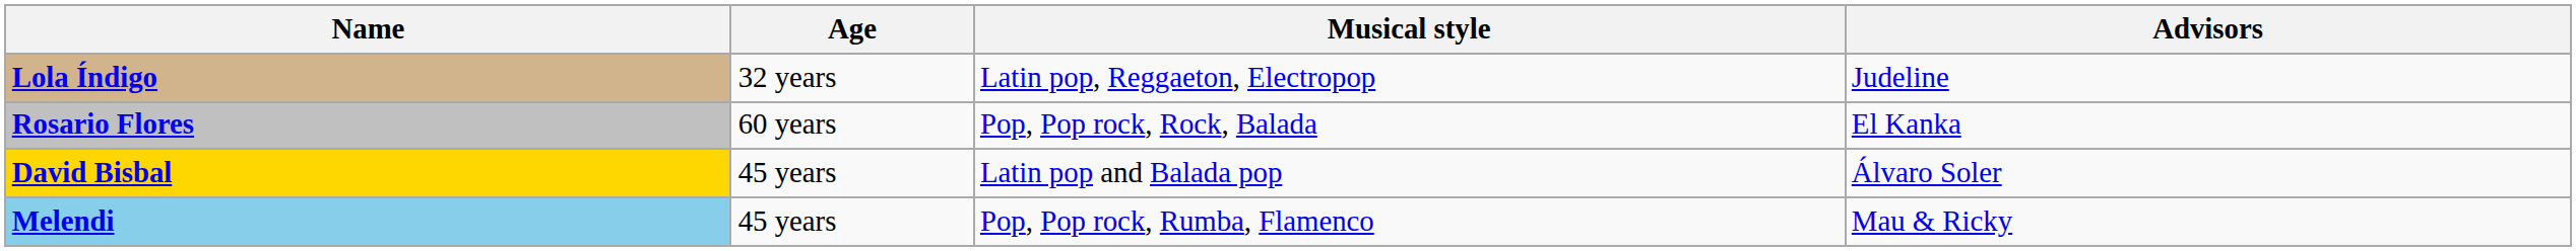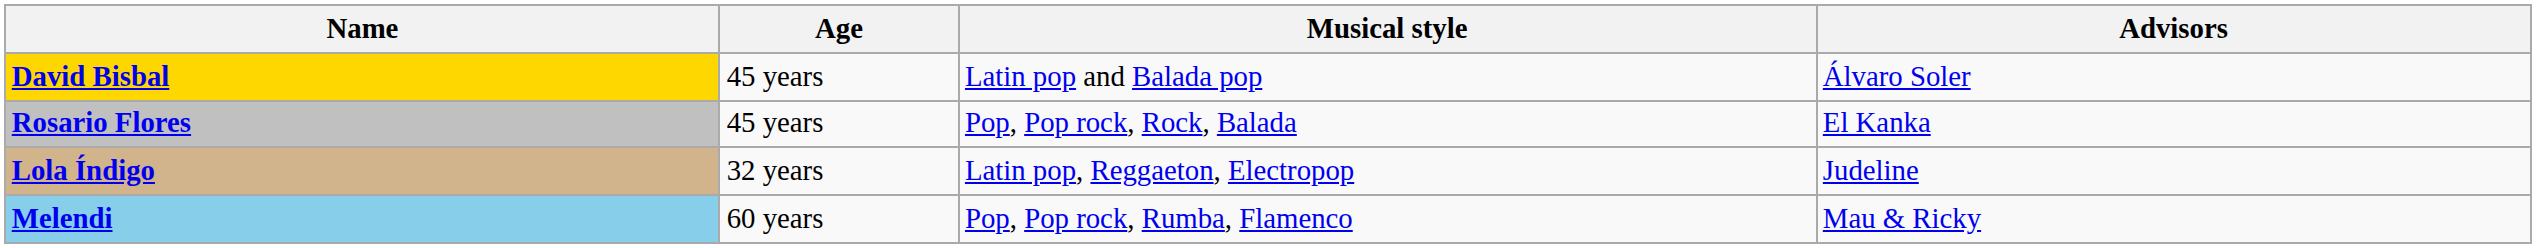 <table class="wikitable" style="font-size:90%; width:100%">
 <tr>
 <th width="15%">Name</th>
 <th width="05%">Age</th>
 <th width="18%">Musical style</th>
 <th width="15%">Advisors</th>
 </tr>
 <tr>
+<td bgcolor="gold"><strong><a href='#'>David Bisbal</a></strong></td>
+<td>45 years</td>
+<td><a href='#'>Latin pop</a> and <a href='#'>Balada pop</a></td>
+<td><a href='#'>Álvaro Soler</a></td>
+</tr>
+<tr>
+<td bgcolor="silver"><strong><a href='#'>Rosario Flores</a></strong></td>
+<td>45 years</td>
+<td><a href='#'>Pop</a>, <a href='#'>Pop rock</a>, <a href='#'>Rock</a>, <a href='#'>Balada</a></td>
+<td><a href='#'>El Kanka</a></td>
+</tr>
+<tr>
 <td bgcolor="tan"><strong><a href='#'>Lola Índigo</a></strong></td>
 <td>32 years</td>
 <td><a href='#'>Latin pop</a>, <a href='#'>Reggaeton</a>, <a href='#'>Electropop</a></td>
 <td><a href='#'>Judeline</a></td>
 </tr>
 <tr>
-<td bgcolor="silver"><strong><a href='#'>Rosario Flores</a></strong></td>
+<td bgcolor="skyblue"><strong><a href='#'>Melendi</a></strong></td>
 <td>60 years</td>
-<td><a href='#'>Pop</a>, <a href='#'>Pop rock</a>, <a href='#'>Rock</a>, <a href='#'>Balada</a></td>
-<td><a href='#'>El Kanka</a></td>
-</tr>
-<tr>
-<td bgcolor="gold"><strong><a href='#'>David Bisbal</a></strong></td>
-<td>45 years</td>
-<td><a href='#'>Latin pop</a> and <a href='#'>Balada pop</a></td>
-<td><a href='#'>Álvaro Soler</a></td>
-</tr>
-<tr>
-<td bgcolor="skyblue"><strong><a href='#'>Melendi</a></strong></td>
-<td>45 years</td>
 <td><a href='#'>Pop</a>, <a href='#'>Pop rock</a>, <a href='#'>Rumba</a>, <a href='#'>Flamenco</a></td>
 <td><a href='#'>Mau & Ricky</a></td>
 </tr>
 <tr>
 </tr>
 </table>
